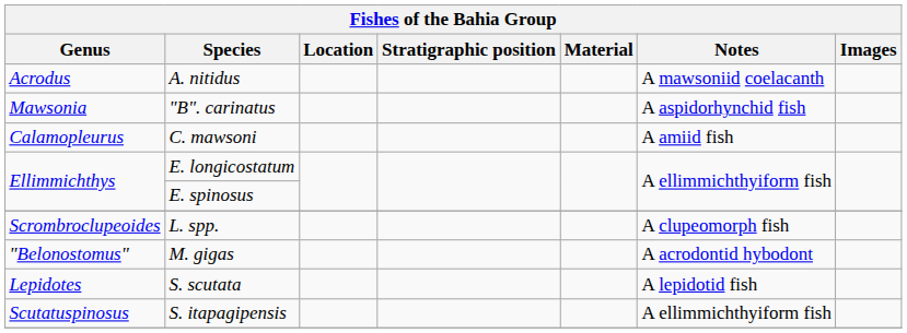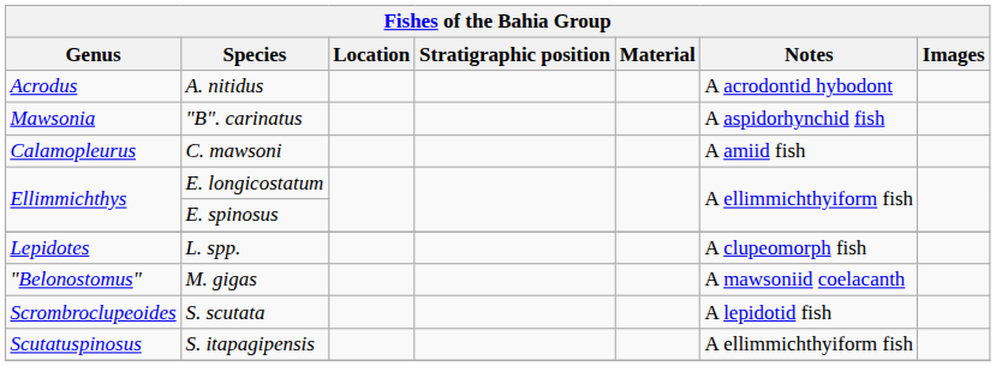 <table class="wikitable" align="center">
 <tr>
 <th colspan="7" align="center"><a href='#'>Fishes</a> of the Bahia Group</th>
 </tr>
 <tr>
 <th>Genus</th>
 <th>Species</th>
 <th>Location</th>
 <th>Stratigraphic position</th>
 <th>Material</th>
 <th>Notes</th>
 <th>Images</th>
 </tr>
 <tr>
 <td><em><a href='#'>Acrodus</a></em></td>
 <td><em>A. nitidus</em></td>
 <td></td>
 <td></td>
 <td></td>
-<td>A <a href='#'>mawsoniid</a> <a href='#'>coelacanth</a></td>
+<td>A <a href='#'>acrodontid hybodont</a></td>
 <td></td>
 </tr>
 <tr>
 <td><em><a href='#'>Mawsonia</a></em></td>
 <td><em>"B". carinatus </em></td>
 <td></td>
 <td></td>
 <td></td>
 <td>A <a href='#'>aspidorhynchid</a> <a href='#'>fish</a></td>
 <td></td>
 </tr>
 <tr>
 <td><em><a href='#'>Calamopleurus</a></em></td>
 <td><em>C. mawsoni</em></td>
 <td></td>
 <td></td>
 <td></td>
 <td>A <a href='#'>amiid</a> fish</td>
 <td></td>
 </tr>
 <tr>
 <td rowspan="2"><em><a href='#'>Ellimmichthys</a></em></td>
 <td><em>E. longicostatum</em></td>
 <td rowspan="2"></td>
 <td rowspan="2"></td>
 <td rowspan="2"></td>
 <td rowspan="2">A <a href='#'>ellimmichthyiform</a> fish</td>
 <td rowspan="2"></td>
 </tr>
 <tr>
 <td><em>E. spinosus</em></td>
 </tr>
 <tr>
 </tr>
 <tr>
-<td><em><a href='#'>Scrombroclupeoides</a></em></td>
+<td><em><a href='#'>Lepidotes</a></em></td>
 <td><em>L. spp.</em></td>
 <td></td>
 <td></td>
 <td></td>
 <td>A <a href='#'>clupeomorph</a> fish</td>
 <td></td>
 </tr>
 <tr>
 <td><em>"<a href='#'>Belonostomus</a>"</em></td>
 <td><em>M. gigas</em></td>
 <td></td>
 <td></td>
 <td></td>
-<td>A <a href='#'>acrodontid hybodont</a></td>
+<td>A <a href='#'>mawsoniid</a> <a href='#'>coelacanth</a></td>
 <td></td>
 </tr>
 <tr>
-<td><em><a href='#'>Lepidotes</a></em></td>
+<td><em><a href='#'>Scrombroclupeoides</a></em></td>
 <td><em>S. scutata</em></td>
 <td></td>
 <td></td>
 <td></td>
 <td>A <a href='#'>lepidotid</a> fish</td>
 <td></td>
 </tr>
 <tr>
 <td><em><a href='#'>Scutatuspinosus</a></em></td>
 <td><em>S. itapagipensis</em></td>
 <td></td>
 <td></td>
 <td></td>
 <td>A ellimmichthyiform fish</td>
 <td></td>
 </tr>
 <tr>
 </tr>
 </table>
